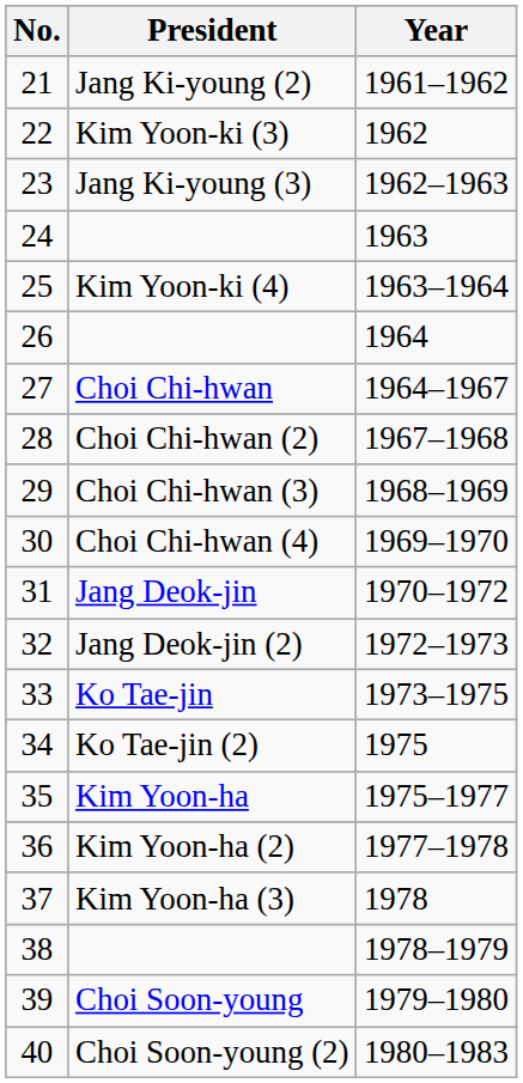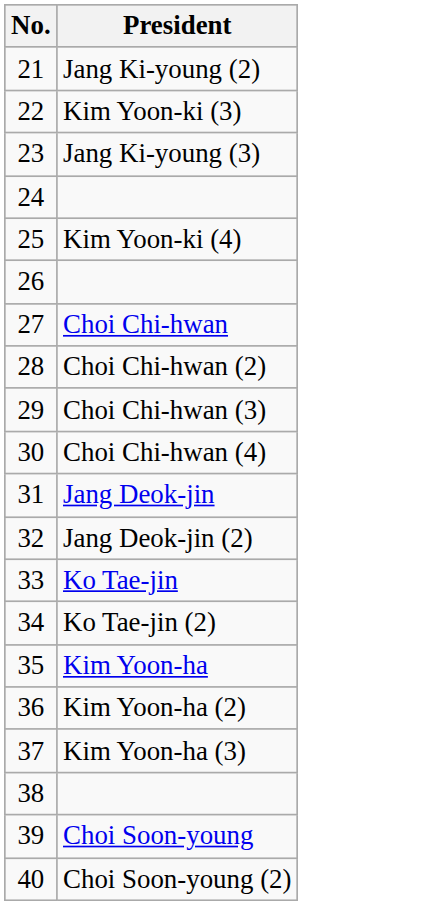 <table class="wikitable">
 <tr>
 <th>No.</th>
 <th>President</th>
-<th>Year</th>
 </tr>
 <tr>
 <td align="center">21</td>
 <td>Jang Ki-young (2)</td>
-<td>1961–1962</td>
 </tr>
 <tr>
 <td align="center">22</td>
 <td>Kim Yoon-ki (3)</td>
-<td>1962</td>
 </tr>
 <tr>
 <td align="center">23</td>
 <td>Jang Ki-young (3)</td>
-<td>1962–1963</td>
 </tr>
 <tr>
 <td align="center">24</td>
 <td></td>
-<td>1963</td>
 </tr>
 <tr>
 <td align="center">25</td>
 <td>Kim Yoon-ki (4)</td>
-<td>1963–1964</td>
 </tr>
 <tr>
 <td align="center">26</td>
 <td></td>
-<td>1964</td>
 </tr>
 <tr>
 <td align="center">27</td>
 <td><a href='#'>Choi Chi-hwan</a></td>
-<td>1964–1967</td>
 </tr>
 <tr>
 <td align="center">28</td>
 <td>Choi Chi-hwan (2)</td>
-<td>1967–1968</td>
 </tr>
 <tr>
 <td align="center">29</td>
 <td>Choi Chi-hwan (3)</td>
-<td>1968–1969</td>
 </tr>
 <tr>
 <td align="center">30</td>
 <td>Choi Chi-hwan (4)</td>
-<td>1969–1970</td>
 </tr>
 <tr>
 <td align="center">31</td>
 <td><a href='#'>Jang Deok-jin</a></td>
-<td>1970–1972</td>
 </tr>
 <tr>
 <td align="center">32</td>
 <td>Jang Deok-jin (2)</td>
-<td>1972–1973</td>
 </tr>
 <tr>
 <td align="center">33</td>
 <td><a href='#'>Ko Tae-jin</a></td>
-<td>1973–1975</td>
 </tr>
 <tr>
 <td align="center">34</td>
 <td>Ko Tae-jin (2)</td>
-<td>1975</td>
 </tr>
 <tr>
 <td align="center">35</td>
 <td><a href='#'>Kim Yoon-ha</a></td>
-<td>1975–1977</td>
 </tr>
 <tr>
 <td align="center">36</td>
 <td>Kim Yoon-ha (2)</td>
-<td>1977–1978</td>
 </tr>
 <tr>
 <td align="center">37</td>
 <td>Kim Yoon-ha (3)</td>
-<td>1978</td>
 </tr>
 <tr>
 <td align="center">38</td>
 <td></td>
-<td>1978–1979</td>
 </tr>
 <tr>
 <td align="center">39</td>
 <td><a href='#'>Choi Soon-young</a></td>
-<td>1979–1980</td>
 </tr>
 <tr>
 <td align="center">40</td>
 <td>Choi Soon-young (2)</td>
-<td>1980–1983</td>
 </tr>
 </table>
